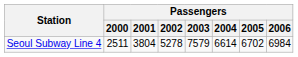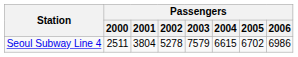 <table class="wikitable">
 <tr>
 <th rowspan="2">Station</th>
 <th colspan="7">Passengers</th>
 </tr>
 <tr>
 <th>2000</th>
 <th>2001</th>
 <th>2002</th>
 <th>2003</th>
 <th>2004</th>
 <th>2005</th>
 <th>2006</th>
 </tr>
 <tr ---->
 <td align="center"><a href='#'>Seoul Subway Line 4</a></td>
 <td align="right">2511</td>
 <td align="right">3804</td>
 <td align="right">5278</td>
 <td align="right">7579</td>
-<td align="right">6614</td>
+<td align="right">6615</td>
 <td align="right">6702</td>
-<td align="right">6984</td>
+<td align="right">6986</td>
 </tr>
 </table>
